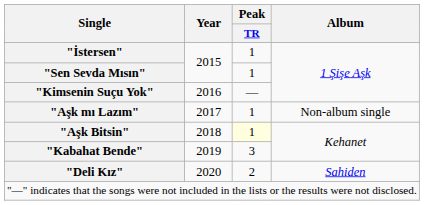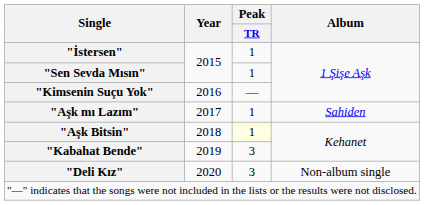 <table class="wikitable plainrowheaders" style="text-align:center;">
 <tr>
 <th scope="col" rowspan="2" style="width:14em;">Single</th>
 <th scope="col" rowspan="2">Year</th>
 <th scope="col">Peak</th>
 <th scope="col" rowspan="2">Album</th>
 </tr>
 <tr>
 <th scope="col" style="width:3em;font-size:90%;"><a href='#'>TR</a><br></th>
 </tr>
 <tr>
 <th scope="row">"İstersen"</th>
 <td rowspan="2">2015</td>
 <td>1</td>
 <td rowspan="3"><em><a href='#'>1 Şişe Aşk</a></em></td>
 </tr>
 <tr>
 <th scope="row">"Sen Sevda Mısın"</th>
 <td>1</td>
 </tr>
 <tr>
 <th scope="row">"Kimsenin Suçu Yok"</th>
 <td>2016</td>
 <td>—</td>
 </tr>
 <tr>
 <th scope="row">"Aşk mı Lazım"</th>
 <td rowspan="1">2017</td>
 <td>1</td>
-<td rowspan="1">Non-album single</td>
+<td rowspan="1"><em><a href='#'>Sahiden</a></em></td>
 </tr>
 <tr>
 <th scope="row">"Aşk Bitsin"</th>
 <td rowspan="1">2018</td>
 <td style="background: lightyellow;">1</td>
 <td rowspan="2"><em>Kehanet</em></td>
 </tr>
 <tr>
 <th scope="row">"Kabahat Bende"</th>
 <td rowspan="1">2019</td>
 <td>3</td>
 </tr>
 <tr>
 <th scope="row">"Deli Kız"</th>
 <td rowspan="1">2020</td>
-<td>2</td>
-<td rowspan="1"><em><a href='#'>Sahiden</a></em></td>
+<td>3</td>
+<td rowspan="1">Non-album single</td>
 </tr>
 <tr>
 <td colspan="5" style="font-size:90%">"—" indicates that the songs were not included in the lists or the results were not disclosed.</td>
 </tr>
 </table>
